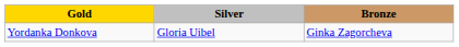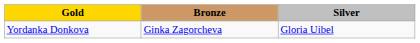 <table class="wikitable" style="text-align:left">
 <tr align="center">
 <td width=200 bgcolor=gold><strong>Gold</strong></td>
+<td width=200 bgcolor=CC9966><strong>Bronze</strong></td>
 <td width=200 bgcolor=silver><strong>Silver</strong></td>
-<td width=200 bgcolor=CC9966><strong>Bronze</strong></td>
 </tr>
 <tr>
 <td><a href='#'>Yordanka Donkova</a><br><em></em></td>
+<td><a href='#'>Ginka Zagorcheva</a><br><em></em></td>
 <td><a href='#'>Gloria Uibel</a><br><em></em></td>
-<td><a href='#'>Ginka Zagorcheva</a><br><em></em></td>
 </tr>
 </table>
